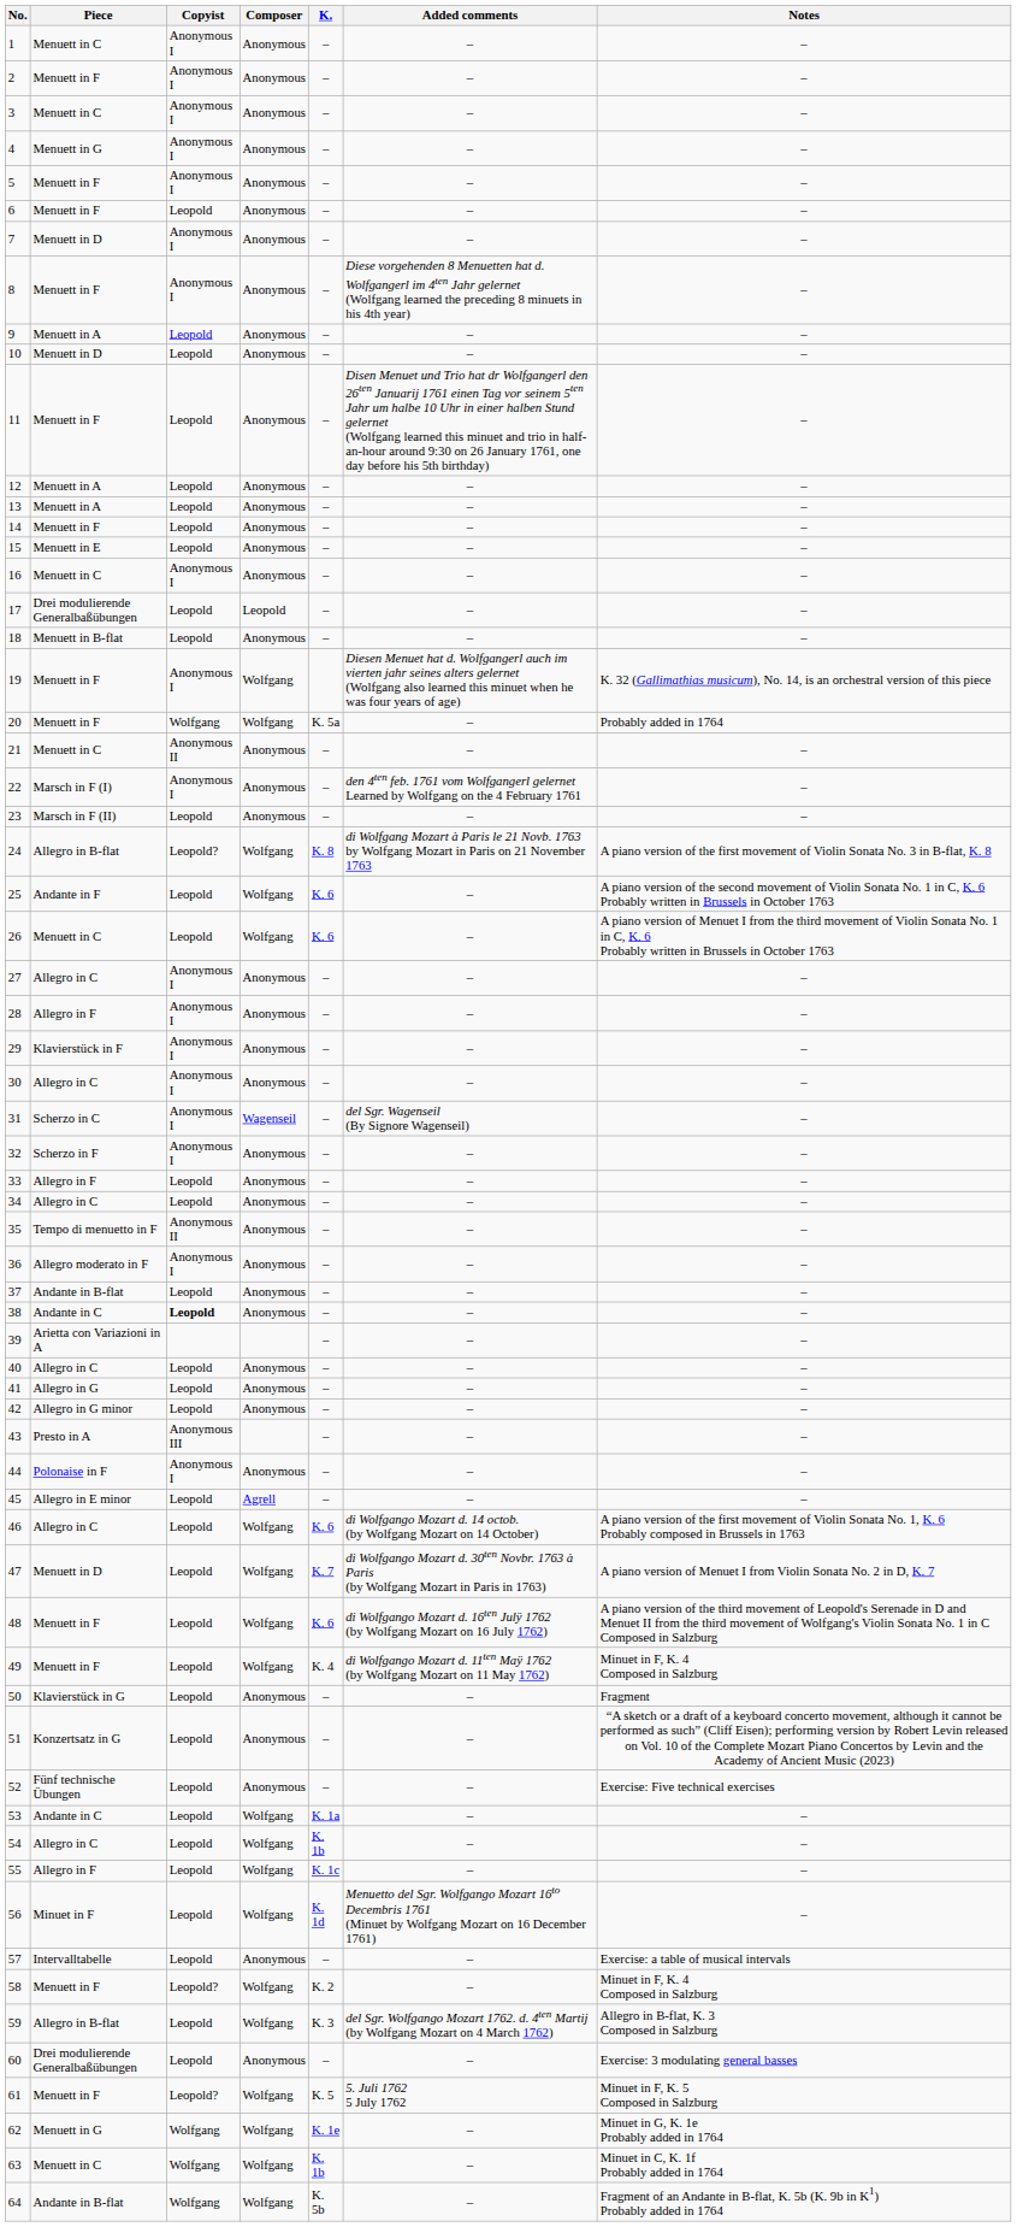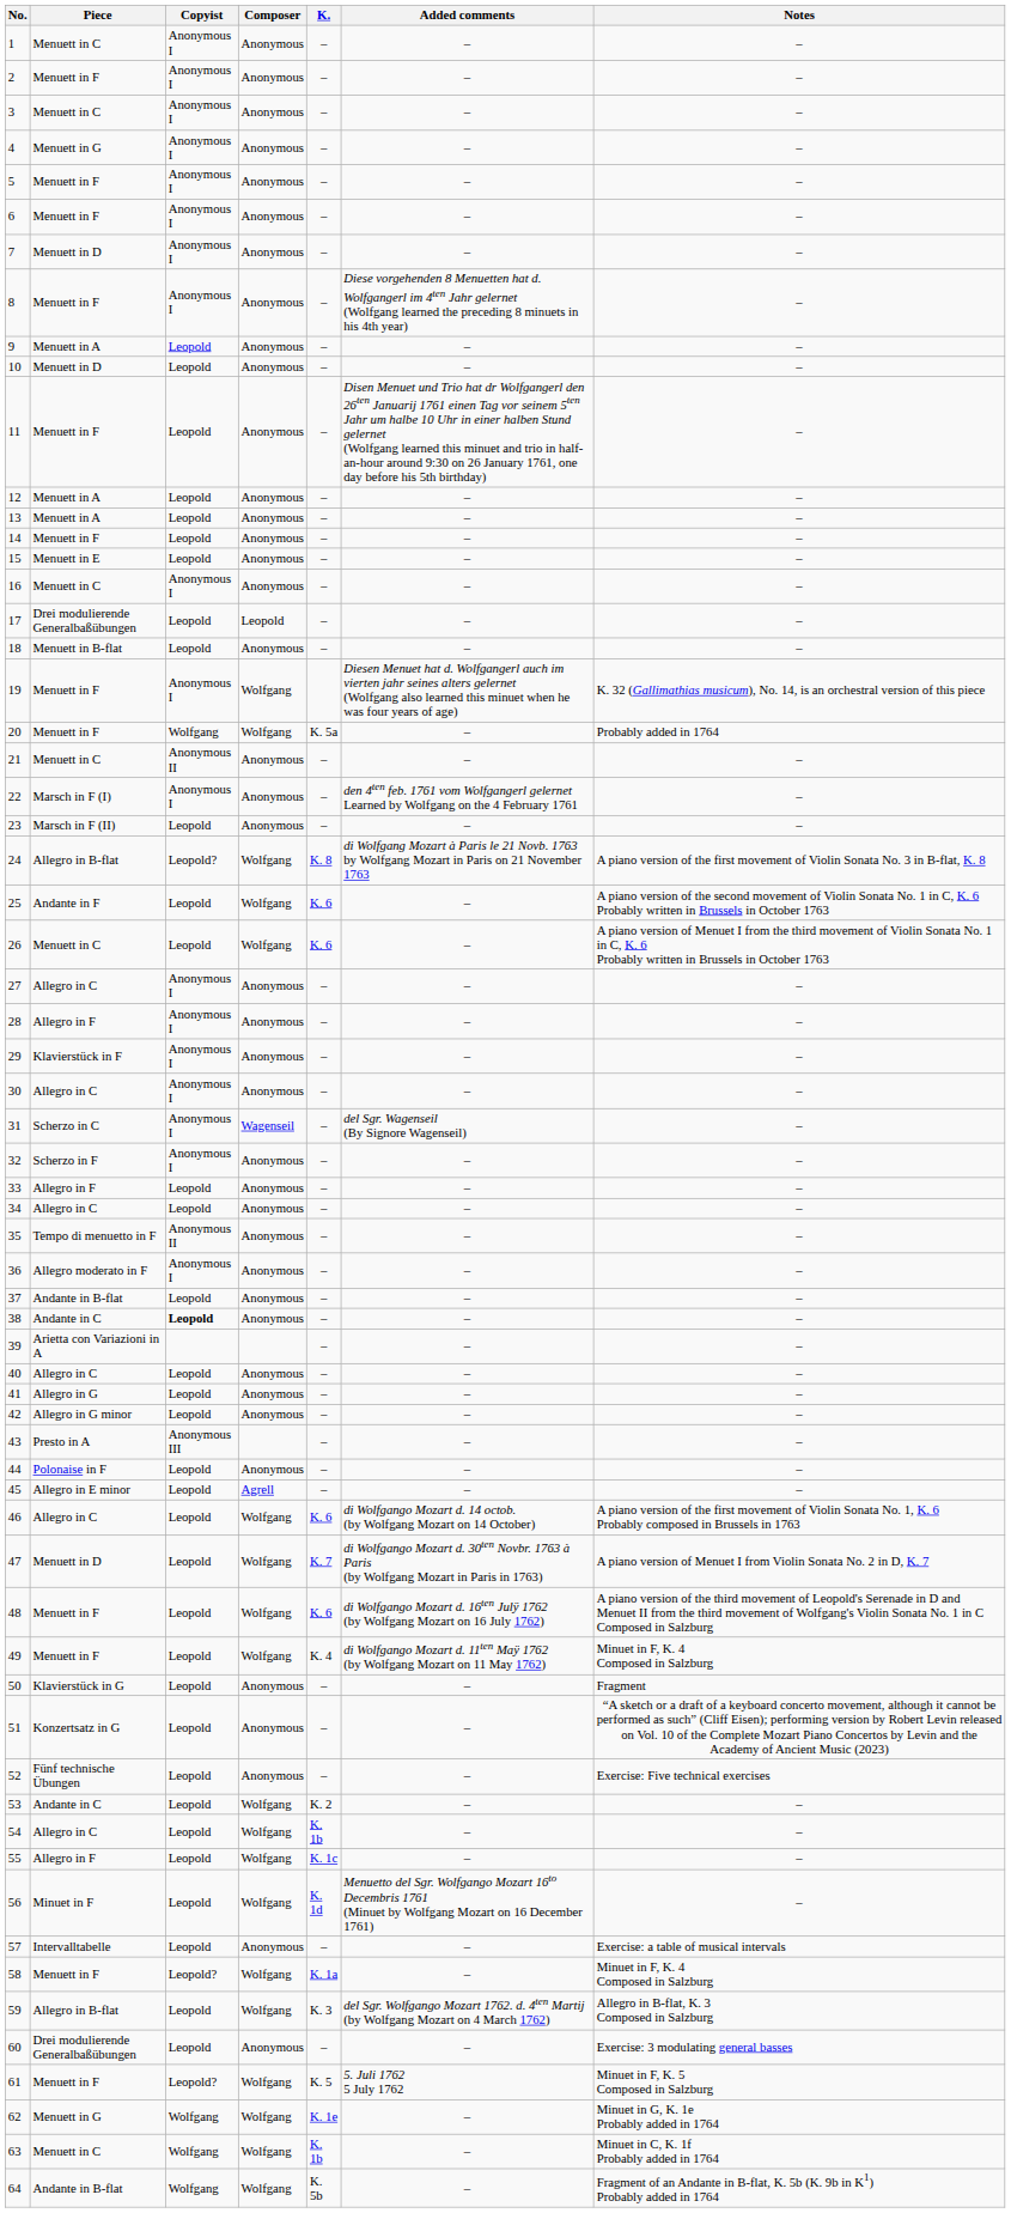 <table class="wikitable">
 <tr>
 <th>No.</th>
 <th>Piece</th>
 <th>Copyist</th>
 <th>Composer</th>
 <th><a href='#'>K.</a></th>
 <th>Added comments</th>
 <th>Notes</th>
 </tr>
 <tr>
 <td>1</td>
 <td>Menuett in C</td>
 <td>Anonymous I</td>
 <td>Anonymous</td>
 <td align="center">–</td>
 <td align="center">–</td>
 <td align="center">–</td>
 </tr>
 <tr>
 <td>2</td>
 <td>Menuett in F</td>
 <td>Anonymous I</td>
 <td>Anonymous</td>
 <td align="center">–</td>
 <td align="center">–</td>
 <td align="center">–</td>
 </tr>
 <tr>
 <td>3</td>
 <td>Menuett in C</td>
 <td>Anonymous I</td>
 <td>Anonymous</td>
 <td align="center">–</td>
 <td align="center">–</td>
 <td align="center">–</td>
 </tr>
 <tr>
 <td>4</td>
 <td>Menuett in G</td>
 <td>Anonymous I</td>
 <td>Anonymous</td>
 <td align="center">–</td>
 <td align="center">–</td>
 <td align="center">–</td>
 </tr>
 <tr>
 <td>5</td>
 <td>Menuett in F</td>
 <td>Anonymous I</td>
 <td>Anonymous</td>
 <td align="center">–</td>
 <td align="center">–</td>
 <td align="center">–</td>
 </tr>
 <tr>
 <td>6</td>
 <td>Menuett in F</td>
-<td>Leopold</td>
+<td>Anonymous I</td>
 <td>Anonymous</td>
 <td align="center">–</td>
 <td align="center">–</td>
 <td align="center">–</td>
 </tr>
 <tr>
 <td>7</td>
 <td>Menuett in D</td>
 <td>Anonymous I</td>
 <td>Anonymous</td>
 <td align="center">–</td>
 <td align="center">–</td>
 <td align="center">–</td>
 </tr>
 <tr>
 <td>8</td>
 <td>Menuett in F</td>
 <td>Anonymous I</td>
 <td>Anonymous</td>
 <td align="center">–</td>
 <td><em>Diese vorgehenden 8 Menuetten hat d. Wolfgangerl im 4<sup>ten</sup> Jahr gelernet</em><br>(Wolfgang learned the preceding 8 minuets in his 4th year)</td>
 <td align="center">–</td>
 </tr>
 <tr>
 <td>9</td>
 <td>Menuett in A</td>
 <td><a href='#'>Leopold</a></td>
 <td>Anonymous</td>
 <td align="center">–</td>
 <td align="center">–</td>
 <td align="center">–</td>
 </tr>
 <tr>
 <td>10</td>
 <td>Menuett in D</td>
 <td>Leopold</td>
 <td>Anonymous</td>
 <td align="center">–</td>
 <td align="center">–</td>
 <td align="center">–</td>
 </tr>
 <tr>
 <td>11</td>
 <td>Menuett in F</td>
 <td>Leopold</td>
 <td>Anonymous</td>
 <td align="center">–</td>
 <td><em>Disen Menuet und Trio hat dr Wolfgangerl den 26<sup>ten</sup> Januarij 1761 einen Tag vor seinem 5<sup>ten</sup> Jahr um halbe 10 Uhr in einer halben Stund gelernet</em><br>(Wolfgang learned this minuet and trio in half-an-hour around 9:30 on 26 January 1761, one day before his 5th birthday)</td>
 <td align="center">–</td>
 </tr>
 <tr>
 <td>12</td>
 <td>Menuett in A</td>
 <td>Leopold</td>
 <td>Anonymous</td>
 <td align="center">–</td>
 <td align="center">–</td>
 <td align="center">–</td>
 </tr>
 <tr>
 <td>13</td>
 <td>Menuett in A</td>
 <td>Leopold</td>
 <td>Anonymous</td>
 <td align="center">–</td>
 <td align="center">–</td>
 <td align="center">–</td>
 </tr>
 <tr>
 <td>14</td>
 <td>Menuett in F</td>
 <td>Leopold</td>
 <td>Anonymous</td>
 <td align="center">–</td>
 <td align="center">–</td>
 <td align="center">–</td>
 </tr>
 <tr>
 <td>15</td>
 <td>Menuett in E</td>
 <td>Leopold</td>
 <td>Anonymous</td>
 <td align="center">–</td>
 <td align="center">–</td>
 <td align="center">–</td>
 </tr>
 <tr>
 <td>16</td>
 <td>Menuett in C</td>
 <td>Anonymous I</td>
 <td>Anonymous</td>
 <td align="center">–</td>
 <td align="center">–</td>
 <td align="center">–</td>
 </tr>
 <tr>
 <td>17</td>
 <td>Drei modulierende Generalbaßübungen</td>
 <td>Leopold</td>
 <td>Leopold</td>
 <td align="center">–</td>
 <td align="center">–</td>
 <td align="center">–</td>
 </tr>
 <tr>
 <td>18</td>
 <td>Menuett in B-flat</td>
 <td>Leopold</td>
 <td>Anonymous</td>
 <td align="center">–</td>
 <td align="center">–</td>
 <td align="center">–</td>
 </tr>
 <tr>
 <td>19</td>
 <td>Menuett in F</td>
 <td>Anonymous I</td>
 <td>Wolfgang</td>
 <td></td>
 <td><em>Diesen Menuet hat d. Wolfgangerl auch im vierten jahr seines alters gelernet</em><br>(Wolfgang also learned this minuet when he was four years of age)</td>
 <td>K. 32 (<em><a href='#'>Gallimathias musicum</a></em>), No. 14, is an orchestral version of this piece</td>
 </tr>
 <tr>
 <td>20</td>
 <td>Menuett in F</td>
 <td>Wolfgang</td>
 <td>Wolfgang</td>
 <td>K. 5a</td>
 <td align="center">–</td>
 <td>Probably added in 1764</td>
 </tr>
 <tr>
 <td>21</td>
 <td>Menuett in C</td>
 <td>Anonymous II</td>
 <td>Anonymous</td>
 <td align="center">–</td>
 <td align="center">–</td>
 <td align="center">–</td>
 </tr>
 <tr>
 <td>22</td>
 <td>Marsch in F (I)</td>
 <td>Anonymous I</td>
 <td>Anonymous</td>
 <td align="center">–</td>
 <td><em>den 4<sup>ten</sup> feb. 1761 vom Wolfgangerl gelernet</em><br>Learned by Wolfgang on the 4 February 1761</td>
 <td align="center">–</td>
 </tr>
 <tr>
 <td>23</td>
 <td>Marsch in F (II)</td>
 <td>Leopold</td>
 <td>Anonymous</td>
 <td align="center">–</td>
 <td align="center">–</td>
 <td align="center">–</td>
 </tr>
 <tr>
 <td>24</td>
 <td>Allegro in B-flat</td>
 <td>Leopold?</td>
 <td>Wolfgang</td>
 <td><a href='#'>K. 8</a></td>
 <td><em>di Wolfgang Mozart à Paris le 21 Novb. 1763</em><br>by Wolfgang Mozart in Paris on 21 November <a href='#'>1763</a></td>
 <td>A piano version of the first movement of Violin Sonata No. 3 in B-flat, <a href='#'>K. 8</a></td>
 </tr>
 <tr>
 <td>25</td>
 <td>Andante in F</td>
 <td>Leopold</td>
 <td>Wolfgang</td>
 <td><a href='#'>K. 6</a></td>
 <td align="center">–</td>
 <td>A piano version of the second movement of Violin Sonata No. 1 in C, <a href='#'>K. 6</a><br>Probably written in <a href='#'>Brussels</a> in October 1763</td>
 </tr>
 <tr>
 <td>26</td>
 <td>Menuett in C</td>
 <td>Leopold</td>
 <td>Wolfgang</td>
 <td><a href='#'>K. 6</a></td>
 <td align="center">–</td>
 <td>A piano version of Menuet I from the third movement of Violin Sonata No. 1 in C, <a href='#'>K. 6</a><br>Probably written in Brussels in October 1763</td>
 </tr>
 <tr>
 <td>27</td>
 <td>Allegro in C</td>
 <td>Anonymous I</td>
 <td>Anonymous</td>
 <td align="center">–</td>
 <td align="center">–</td>
 <td align="center">–</td>
 </tr>
 <tr>
 <td>28</td>
 <td>Allegro in F</td>
 <td>Anonymous I</td>
 <td>Anonymous</td>
 <td align="center">–</td>
 <td align="center">–</td>
 <td align="center">–</td>
 </tr>
 <tr>
 <td>29</td>
 <td>Klavierstück in F</td>
 <td>Anonymous I</td>
 <td>Anonymous</td>
 <td align="center">–</td>
 <td align="center">–</td>
 <td align="center">–</td>
 </tr>
 <tr>
 <td>30</td>
 <td>Allegro in C</td>
 <td>Anonymous I</td>
 <td>Anonymous</td>
 <td align="center">–</td>
 <td align="center">–</td>
 <td align="center">–</td>
 </tr>
 <tr>
 <td>31</td>
 <td>Scherzo in C</td>
 <td>Anonymous I</td>
 <td><a href='#'>Wagenseil</a></td>
 <td align="center">–</td>
 <td><em>del Sgr. Wagenseil</em><br>(By Signore Wagenseil)</td>
 <td align="center">–</td>
 </tr>
 <tr>
 <td>32</td>
 <td>Scherzo in F</td>
 <td>Anonymous I</td>
 <td>Anonymous</td>
 <td align="center">–</td>
 <td align="center">–</td>
 <td align="center">–</td>
 </tr>
 <tr>
 <td>33</td>
 <td>Allegro in F</td>
 <td>Leopold</td>
 <td>Anonymous</td>
 <td align="center">–</td>
 <td align="center">–</td>
 <td align="center">–</td>
 </tr>
 <tr>
 <td>34</td>
 <td>Allegro in C</td>
 <td>Leopold</td>
 <td>Anonymous</td>
 <td align="center">–</td>
 <td align="center">–</td>
 <td align="center">–</td>
 </tr>
 <tr>
 <td>35</td>
 <td>Tempo di menuetto in F</td>
 <td>Anonymous II</td>
 <td>Anonymous</td>
 <td align="center">–</td>
 <td align="center">–</td>
 <td align="center">–</td>
 </tr>
 <tr>
 <td>36</td>
 <td>Allegro moderato in F</td>
 <td>Anonymous I</td>
 <td>Anonymous</td>
 <td align="center">–</td>
 <td align="center">–</td>
 <td align="center">–</td>
 </tr>
 <tr>
 <td>37</td>
 <td>Andante in B-flat</td>
 <td>Leopold</td>
 <td>Anonymous</td>
 <td align="center">–</td>
 <td align="center">–</td>
 <td align="center">–</td>
 </tr>
 <tr>
 <td>38</td>
 <td>Andante in C</td>
 <td><strong>Leopold</strong></td>
 <td>Anonymous</td>
 <td align="center">–</td>
 <td align="center">–</td>
 <td align="center">–</td>
 </tr>
 <tr>
 <td>39</td>
 <td>Arietta con Variazioni in A</td>
 <td></td>
 <td></td>
 <td align="center">–</td>
 <td align="center">–</td>
 <td align="center">–</td>
 </tr>
 <tr>
 <td>40</td>
 <td>Allegro in C</td>
 <td>Leopold</td>
 <td>Anonymous</td>
 <td align="center">–</td>
 <td align="center">–</td>
 <td align="center">–</td>
 </tr>
 <tr>
 <td>41</td>
 <td>Allegro in G</td>
 <td>Leopold</td>
 <td>Anonymous</td>
 <td align="center">–</td>
 <td align="center">–</td>
 <td align="center">–</td>
 </tr>
 <tr>
 <td>42</td>
 <td>Allegro in G minor</td>
 <td>Leopold</td>
 <td>Anonymous</td>
 <td align="center">–</td>
 <td align="center">–</td>
 <td align="center">–</td>
 </tr>
 <tr>
 <td>43</td>
 <td>Presto in A</td>
 <td>Anonymous III</td>
 <td></td>
 <td align="center">–</td>
 <td align="center">–</td>
 <td align="center">–</td>
 </tr>
 <tr>
 <td>44</td>
 <td><a href='#'>Polonaise</a> in F</td>
-<td>Anonymous I</td>
+<td>Leopold</td>
 <td>Anonymous</td>
 <td align="center">–</td>
 <td align="center">–</td>
 <td align="center">–</td>
 </tr>
 <tr>
 <td>45</td>
 <td>Allegro in E minor</td>
 <td>Leopold</td>
 <td><a href='#'>Agrell</a></td>
 <td align="center">–</td>
 <td align="center">–</td>
 <td align="center">–</td>
 </tr>
 <tr>
 <td>46</td>
 <td>Allegro in C</td>
 <td>Leopold</td>
 <td>Wolfgang</td>
 <td><a href='#'>K. 6</a></td>
 <td><em>di Wolfgango Mozart d. 14 octob.</em><br>(by Wolfgang Mozart on 14 October)</td>
 <td>A piano version of the first movement of Violin Sonata No. 1, <a href='#'>K. 6</a><br>Probably composed in Brussels in 1763</td>
 </tr>
 <tr>
 <td>47</td>
 <td>Menuett in D</td>
 <td>Leopold</td>
 <td>Wolfgang</td>
 <td><a href='#'>K. 7</a></td>
 <td><em>di Wolfgango Mozart d. 30<sup>ten</sup> Novbr. 1763 à Paris</em><br>(by Wolfgang Mozart in Paris in 1763)</td>
 <td>A piano version of Menuet I from Violin Sonata No. 2 in D, <a href='#'>K. 7</a></td>
 </tr>
 <tr>
 <td>48</td>
 <td>Menuett in F</td>
 <td>Leopold</td>
 <td>Wolfgang</td>
 <td><a href='#'>K. 6</a></td>
 <td><em>di Wolfgango Mozart d. 16<sup>ten</sup> Julÿ 1762</em><br>(by Wolfgang Mozart on 16 July <a href='#'>1762</a>)</td>
 <td>A piano version of the third movement of Leopold's Serenade in D and Menuet II from the third movement of Wolfgang's Violin Sonata No. 1 in C<br>Composed in Salzburg</td>
 </tr>
 <tr>
 <td>49</td>
 <td>Menuett in F</td>
 <td>Leopold</td>
 <td>Wolfgang</td>
 <td>K. 4</td>
 <td><em>di Wolfgango Mozart d. 11<sup>ten</sup> Maÿ 1762</em><br>(by Wolfgang Mozart on 11 May <a href='#'>1762</a>)</td>
 <td>Minuet in F, K. 4<br>Composed in Salzburg</td>
 </tr>
 <tr>
 <td>50</td>
 <td>Klavierstück in G</td>
 <td>Leopold</td>
 <td>Anonymous</td>
 <td align="center">–</td>
 <td align="center">–</td>
 <td>Fragment</td>
 </tr>
 <tr>
 <td>51</td>
 <td>Konzertsatz in G</td>
 <td>Leopold</td>
 <td>Anonymous</td>
 <td align="center">–</td>
 <td align="center">–</td>
 <td align="center">“A sketch or a draft of a keyboard concerto movement, although it cannot be performed as such” (Cliff Eisen); performing version by Robert Levin released on Vol. 10 of the Complete Mozart Piano Concertos by Levin and the Academy of Ancient Music (2023)</td>
 </tr>
 <tr>
 <td>52</td>
 <td>Fünf technische Übungen</td>
 <td>Leopold</td>
 <td>Anonymous</td>
 <td align="center">–</td>
 <td align="center">–</td>
 <td>Exercise: Five technical exercises</td>
 </tr>
 <tr>
 <td>53</td>
 <td>Andante in C</td>
 <td>Leopold</td>
 <td>Wolfgang</td>
-<td><a href='#'>K. 1a</a></td>
+<td>K. 2</td>
 <td align="center">–</td>
 <td align="center">–</td>
 </tr>
 <tr>
 <td>54</td>
 <td>Allegro in C</td>
 <td>Leopold</td>
 <td>Wolfgang</td>
 <td><a href='#'>K. 1b</a></td>
 <td align="center">–</td>
 <td align="center">–</td>
 </tr>
 <tr>
 <td>55</td>
 <td>Allegro in F</td>
 <td>Leopold</td>
 <td>Wolfgang</td>
 <td><a href='#'>K. 1c</a></td>
 <td align="center">–</td>
 <td align="center">–</td>
 </tr>
 <tr>
 <td>56</td>
 <td>Minuet in F</td>
 <td>Leopold</td>
 <td>Wolfgang</td>
 <td><a href='#'>K. 1d</a></td>
 <td><em>Menuetto del Sgr. Wolfgango Mozart 16<sup>to</sup> Decembris 1761</em><br>(Minuet by Wolfgang Mozart on 16 December 1761)</td>
 <td align="center">–</td>
 </tr>
 <tr>
 <td>57</td>
 <td>Intervalltabelle</td>
 <td>Leopold</td>
 <td>Anonymous</td>
 <td align="center">–</td>
 <td align="center">–</td>
 <td>Exercise: a table of musical intervals</td>
 </tr>
 <tr>
 <td>58</td>
 <td>Menuett in F</td>
 <td>Leopold?</td>
 <td>Wolfgang</td>
-<td>K. 2</td>
+<td><a href='#'>K. 1a</a></td>
 <td align="center">–</td>
 <td>Minuet in F, K. 4<br>Composed in Salzburg</td>
 </tr>
 <tr>
 <td>59</td>
 <td>Allegro in B-flat</td>
 <td>Leopold</td>
 <td>Wolfgang</td>
 <td>K. 3</td>
 <td><em>del Sgr. Wolfgango Mozart 1762. d. 4<sup>ten</sup> Martij</em><br>(by Wolfgang Mozart on 4 March <a href='#'>1762</a>)</td>
 <td>Allegro in B-flat, K. 3<br>Composed in Salzburg</td>
 </tr>
 <tr>
 <td>60</td>
 <td>Drei modulierende Generalbaßübungen</td>
 <td>Leopold</td>
 <td>Anonymous</td>
 <td align="center">–</td>
 <td align="center">–</td>
 <td>Exercise: 3 modulating <a href='#'>general basses</a></td>
 </tr>
 <tr>
 <td>61</td>
 <td>Menuett in F</td>
 <td>Leopold?</td>
 <td>Wolfgang</td>
 <td>K. 5</td>
 <td><em>5. Juli 1762</em><br>5 July 1762</td>
 <td>Minuet in F, K. 5<br>Composed in Salzburg</td>
 </tr>
 <tr>
 <td>62</td>
 <td>Menuett in G</td>
 <td>Wolfgang</td>
 <td>Wolfgang</td>
 <td><a href='#'>K. 1e</a></td>
 <td align="center">–</td>
 <td>Minuet in G, K. 1e<br>Probably added in 1764</td>
 </tr>
 <tr>
 <td>63</td>
 <td>Menuett in C</td>
 <td>Wolfgang</td>
 <td>Wolfgang</td>
 <td><a href='#'>K. 1b</a></td>
 <td align="center">–</td>
 <td>Minuet in C, K. 1f<br>Probably added in 1764</td>
 </tr>
 <tr>
 <td>64</td>
 <td>Andante in B-flat</td>
 <td>Wolfgang</td>
 <td>Wolfgang</td>
 <td>K. 5b</td>
 <td align="center">–</td>
 <td>Fragment of an Andante in B-flat, K. 5b (K. 9b in K<sup>1</sup>)<br>Probably added in 1764</td>
 </tr>
 </table>
